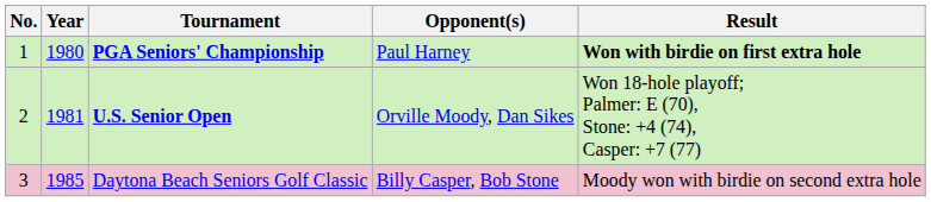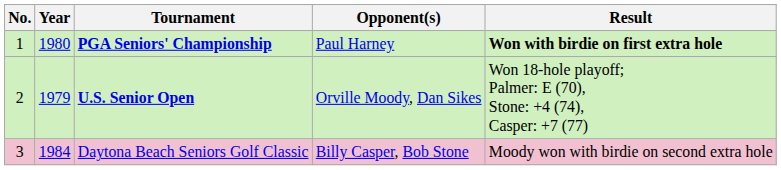 <table class="wikitable" style="font-size:95%;">
 <tr>
 <th>No.</th>
 <th>Year</th>
 <th>Tournament</th>
 <th>Opponent(s)</th>
 <th>Result</th>
 </tr>
 <tr style="background:#D0F0C0;">
 <td align=center>1</td>
 <td><a href='#'>1980</a></td>
 <td><strong><a href='#'>PGA Seniors' Championship</a></strong></td>
 <td> <a href='#'>Paul Harney</a></td>
 <td><strong>Won with birdie on first extra hole</strong></td>
 </tr>
 <tr style="background:#D0F0C0;">
 <td align=center>2</td>
-<td><a href='#'>1981</a></td>
+<td><a href='#'>1979</a></td>
 <td><strong><a href='#'>U.S. Senior Open</a></strong></td>
 <td> <a href='#'>Orville Moody</a>,  <a href='#'>Dan Sikes</a></td>
 <td>Won 18-hole playoff;<br>Palmer: E (70),<br>Stone: +4 (74),<br>Casper: +7 (77)</td>
 </tr>
 <tr style="background:#F2C1D1;">
 <td align=center>3</td>
-<td><a href='#'>1985</a></td>
+<td><a href='#'>1984</a></td>
 <td><a href='#'>Daytona Beach Seniors Golf Classic</a></td>
 <td> <a href='#'>Billy Casper</a>,  <a href='#'>Bob Stone</a></td>
 <td>Moody won with birdie on second extra hole</td>
 </tr>
 </table>
